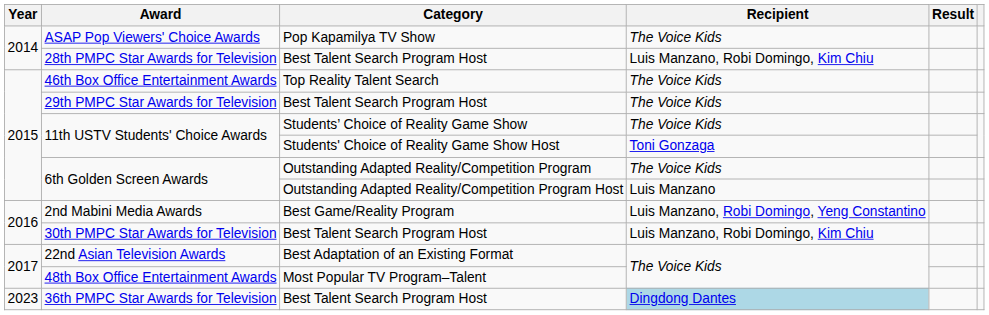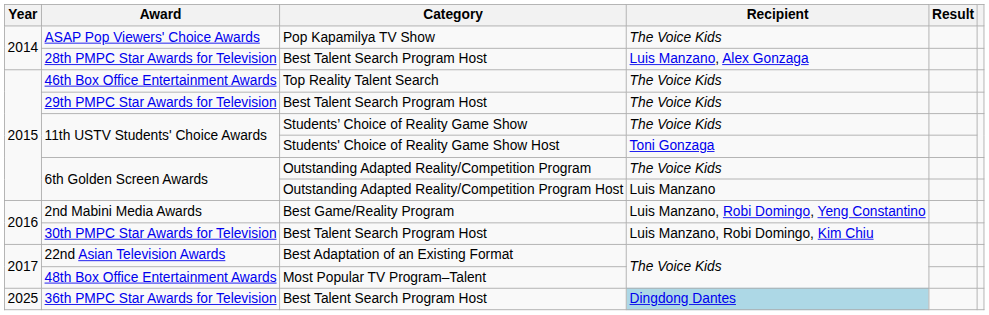 <table class="wikitable">
 <tr>
 <th>Year</th>
 <th>Award</th>
 <th>Category</th>
 <th>Recipient</th>
 <th>Result</th>
 <th></th>
 </tr>
 <tr>
 <td rowspan=2>2014</td>
 <td><a href='#'>ASAP Pop Viewers' Choice Awards</a></td>
 <td>Pop Kapamilya TV Show</td>
 <td><em>The Voice Kids</em></td>
 <td></td>
 <td></td>
 </tr>
 <tr>
 <td><a href='#'>28th PMPC Star Awards for Television</a></td>
 <td>Best Talent Search Program Host</td>
-<td>Luis Manzano, Robi Domingo, <a href='#'>Kim Chiu</a></td>
+<td><a href='#'>Luis Manzano</a>, <a href='#'>Alex Gonzaga</a></td>
 <td></td>
 <td></td>
 </tr>
 <tr>
 <td rowspan=6>2015</td>
 <td><a href='#'>46th Box Office Entertainment Awards</a></td>
 <td>Top Reality Talent Search</td>
 <td><em>The Voice Kids</em></td>
 <td></td>
 <td></td>
 </tr>
 <tr>
 <td><a href='#'>29th PMPC Star Awards for Television</a></td>
 <td>Best Talent Search Program Host</td>
 <td><em>The Voice Kids</em></td>
 <td></td>
 <td></td>
 </tr>
 <tr>
 <td rowspan=2>11th USTV Students' Choice Awards</td>
 <td>Students’ Choice of Reality Game Show</td>
 <td><em>The Voice Kids</em></td>
 <td></td>
 <td rowspan=2></td>
 </tr>
 <tr>
 <td>Students' Choice of Reality Game Show Host</td>
 <td><a href='#'>Toni Gonzaga</a></td>
 <td></td>
 </tr>
 <tr>
 <td rowspan=2>6th Golden Screen Awards</td>
 <td>Outstanding Adapted Reality/Competition Program</td>
 <td><em>The Voice Kids</em></td>
 <td></td>
 <td></td>
 </tr>
 <tr>
 <td>Outstanding Adapted Reality/Competition Program Host</td>
 <td>Luis Manzano</td>
 <td></td>
 <td></td>
 </tr>
 <tr>
 <td rowspan=2>2016</td>
 <td>2nd Mabini Media Awards</td>
 <td>Best Game/Reality Program</td>
 <td>Luis Manzano, <a href='#'>Robi Domingo</a>, <a href='#'>Yeng Constantino</a></td>
 <td></td>
 <td></td>
 </tr>
 <tr>
 <td><a href='#'>30th PMPC Star Awards for Television</a></td>
 <td>Best Talent Search Program Host</td>
 <td>Luis Manzano, Robi Domingo, <a href='#'>Kim Chiu</a></td>
 <td></td>
 <td></td>
 </tr>
 <tr>
 <td rowspan=2>2017</td>
 <td>22nd <a href='#'>Asian Television Awards</a></td>
 <td>Best Adaptation of an Existing Format</td>
 <td rowspan=2><em>The Voice Kids</em></td>
 <td></td>
 <td></td>
 </tr>
 <tr>
 <td><a href='#'>48th Box Office Entertainment Awards</a></td>
 <td>Most Popular TV Program–Talent</td>
 <td></td>
 <td></td>
 </tr>
 <tr>
-<td>2023</td>
+<td>2025</td>
 <td><a href='#'>36th PMPC Star Awards for Television</a></td>
 <td>Best Talent Search Program Host</td>
 <td style="background: lightblue;"><a href='#'>Dingdong Dantes</a></td>
 <td></td>
 <td></td>
 </tr>
 </table>
